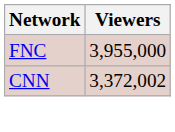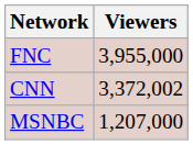 <table class="wikitable">
 <tr>
 <th>Network</th>
 <th>Viewers</th>
 </tr>
 <tr style="background:#e5d1cb;">
 <td><a href='#'>FNC</a></td>
 <td>3,955,000</td>
 </tr>
 <tr style="background:#e5d1cb;">
 <td><a href='#'>CNN</a></td>
 <td>3,372,002</td>
 </tr>
+<tr style="background:#e5d1cb;">
+<td><a href='#'>MSNBC</a></td>
+<td>1,207,000</td>
+</tr>
 </table>
